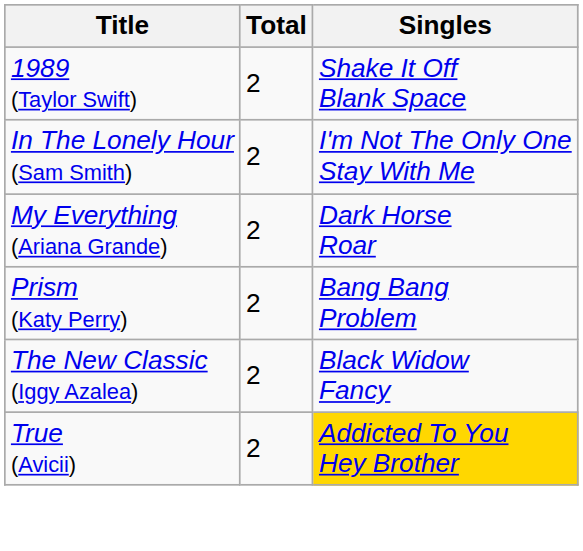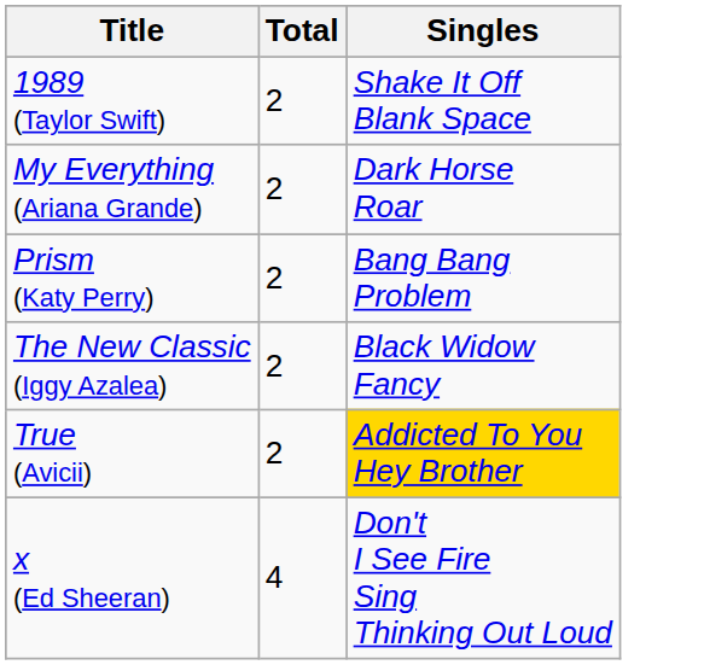 <table class="wikitable sortable" style="font-size:97%;">
 <tr>
 <th>Title</th>
 <th>Total</th>
 <th>Singles</th>
 </tr>
 <tr>
 <td><em><a href='#'>1989</a></em><br><small>(<a href='#'>Taylor Swift</a>)</small></td>
 <td>2</td>
 <td><em><a href='#'>Shake It Off</a><br><a href='#'>Blank Space</a></em></td>
-</tr>
-<tr>
-<td><em><a href='#'>In The Lonely Hour</a></em><br><small>(<a href='#'>Sam Smith</a>)</small></td>
-<td>2</td>
-<td><em><a href='#'>I'm Not The Only One</a><br><a href='#'>Stay With Me</a></em></td>
 </tr>
 <tr>
 <td><em><a href='#'>My Everything</a></em><br><small>(<a href='#'>Ariana Grande</a>)</small></td>
 <td>2</td>
 <td><em><a href='#'>Dark Horse</a><br><a href='#'>Roar</a></em></td>
 </tr>
 <tr>
 <td><em><a href='#'>Prism</a></em><br><small>(<a href='#'>Katy Perry</a>)</small></td>
 <td>2</td>
 <td><em><a href='#'>Bang Bang</a><br><a href='#'>Problem</a></em></td>
 </tr>
 <tr>
 <td><em><a href='#'>The New Classic</a></em><br><small>(<a href='#'>Iggy Azalea</a>)</small></td>
 <td>2</td>
 <td><em><a href='#'>Black Widow</a><br><a href='#'>Fancy</a></em></td>
 </tr>
 <tr>
 <td><em><a href='#'>True</a></em><br><small>(<a href='#'>Avicii</a>)</small></td>
 <td>2</td>
 <td style="background: gold;"><em><a href='#'>Addicted To You</a><br><a href='#'>Hey Brother</a></em></td>
 </tr>
+<tr>
+<td><em><a href='#'>x</a></em><br><small>(<a href='#'>Ed Sheeran</a>)</small></td>
+<td>4</td>
+<td><em><a href='#'>Don't</a><br><a href='#'>I See Fire</a><br><a href='#'>Sing</a><br><a href='#'>Thinking Out Loud</a></em></td>
+</tr>
 </table>
